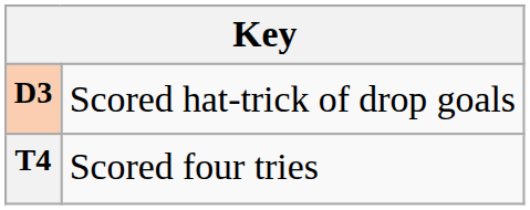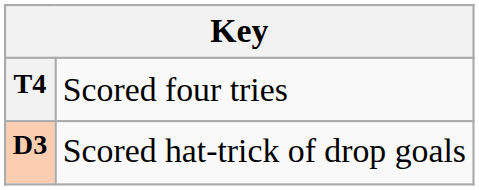 <table class="wikitable plainrowheaders">
 <tr>
 <th colspan="2" scope="col">Key</th>
 </tr>
 <tr>
+<th align="left" scope="row"><sup>T4</sup></th>
+<td align="left">Scored four tries</td>
+</tr>
+<tr>
 <th align="left" style="background-color:#FBCEB1" scope="row"><sup>D3</sup></th>
 <td align="left">Scored hat-trick of drop goals</td>
 </tr>
-<tr>
-<th align="left" scope="row"><sup>T4</sup></th>
-<td align="left">Scored four tries</td>
-</tr>
 </table>
